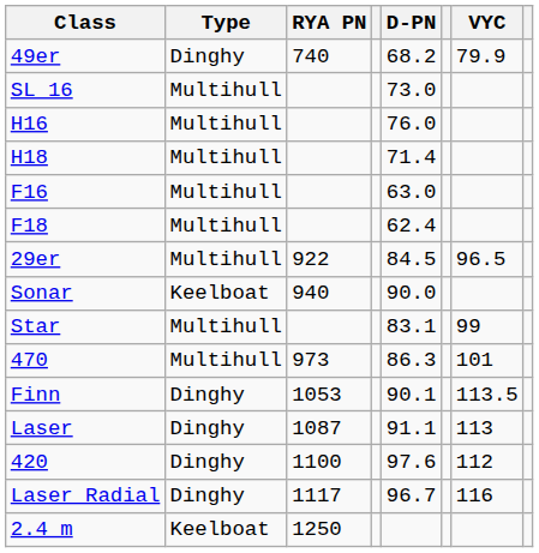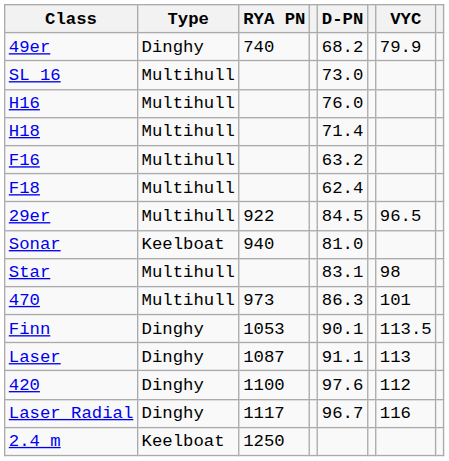 <table class="wikitable sortable">
 <tr>
 <th>Class</th>
 <th>Type</th>
 <th>RYA PN</th>
 <th class="unsortable"></th>
 <th>D-PN</th>
 <th class="unsortable"></th>
 <th>VYC</th>
 <th class="unsortable"></th>
 </tr>
 <tr>
 <td><a href='#'>49er</a></td>
 <td>Dinghy</td>
 <td>740</td>
 <td></td>
 <td>68.2</td>
 <td></td>
 <td>79.9</td>
 <td></td>
 </tr>
 <tr>
 <td><a href='#'>SL 16</a></td>
 <td>Multihull</td>
 <td></td>
 <td></td>
 <td>73.0</td>
 <td></td>
 <td></td>
 <td></td>
 </tr>
 <tr>
 <td><a href='#'>H16</a></td>
 <td>Multihull</td>
 <td></td>
 <td></td>
 <td>76.0</td>
 <td></td>
 <td></td>
 <td></td>
 </tr>
 <tr>
 <td><a href='#'>H18</a></td>
 <td>Multihull</td>
 <td></td>
 <td></td>
 <td>71.4</td>
 <td></td>
 <td></td>
 <td></td>
 </tr>
 <tr>
 <td><a href='#'>F16</a></td>
 <td>Multihull</td>
 <td></td>
 <td></td>
-<td>63.0</td>
+<td>63.2</td>
 <td></td>
 <td></td>
 <td></td>
 </tr>
 <tr>
 <td><a href='#'>F18</a></td>
 <td>Multihull</td>
 <td></td>
 <td></td>
 <td>62.4</td>
 <td></td>
 <td></td>
 <td></td>
 </tr>
 <tr>
 <td><a href='#'>29er</a></td>
 <td>Multihull</td>
 <td>922</td>
 <td></td>
 <td>84.5</td>
 <td></td>
 <td>96.5</td>
 <td></td>
 </tr>
 <tr>
 <td><a href='#'>Sonar</a></td>
 <td>Keelboat</td>
 <td>940</td>
 <td></td>
-<td>90.0</td>
+<td>81.0</td>
 <td></td>
 <td></td>
 <td></td>
 </tr>
 <tr>
 <td><a href='#'>Star</a></td>
 <td>Multihull</td>
 <td></td>
 <td></td>
 <td>83.1</td>
 <td></td>
-<td>99</td>
+<td>98</td>
 <td></td>
 </tr>
 <tr>
 <td><a href='#'>470</a></td>
 <td>Multihull</td>
 <td>973</td>
 <td></td>
 <td>86.3</td>
 <td></td>
 <td>101</td>
 <td></td>
 </tr>
 <tr>
 <td><a href='#'>Finn</a></td>
 <td>Dinghy</td>
 <td>1053</td>
 <td></td>
 <td>90.1</td>
 <td></td>
 <td>113.5</td>
 <td></td>
 </tr>
 <tr>
 <td><a href='#'>Laser</a></td>
 <td>Dinghy</td>
 <td>1087</td>
 <td></td>
 <td>91.1</td>
 <td></td>
 <td>113</td>
 <td></td>
 </tr>
 <tr>
 <td><a href='#'>420</a></td>
 <td>Dinghy</td>
 <td>1100</td>
 <td></td>
 <td>97.6</td>
 <td></td>
 <td>112</td>
 <td></td>
 </tr>
 <tr>
 <td><a href='#'>Laser Radial</a></td>
 <td>Dinghy</td>
 <td>1117</td>
 <td></td>
 <td>96.7</td>
 <td></td>
 <td>116</td>
 <td></td>
 </tr>
 <tr>
 <td><a href='#'>2.4 m</a></td>
 <td>Keelboat</td>
 <td>1250</td>
 <td></td>
 <td></td>
 <td></td>
 <td></td>
 <td></td>
 </tr>
 </table>
